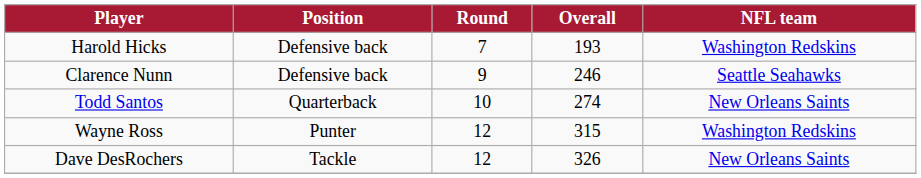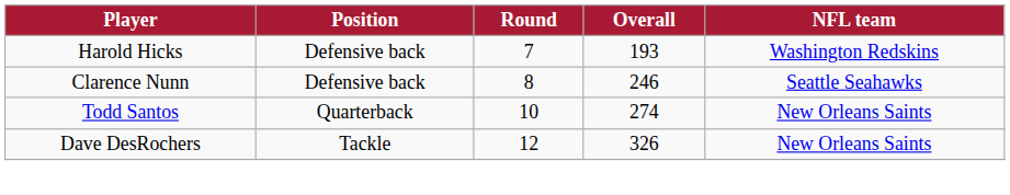 <table class="wikitable" width="65%">
 <tr>
 <th style="background:#A81933;color:#FFFFFF;">Player</th>
 <th style="background:#A81933;color:#FFFFFF;">Position</th>
 <th style="background:#A81933;color:#FFFFFF;">Round</th>
 <th style="background:#A81933;color:#FFFFFF;">Overall</th>
 <th style="background:#A81933;color:#FFFFFF;">NFL team</th>
 </tr>
 <tr align="center" bgcolor="">
 <td>Harold Hicks</td>
 <td>Defensive back</td>
 <td>7</td>
 <td>193</td>
 <td><a href='#'>Washington Redskins</a></td>
 </tr>
 <tr align="center" bgcolor="">
 <td>Clarence Nunn</td>
 <td>Defensive back</td>
-<td>9</td>
+<td>8</td>
 <td>246</td>
 <td><a href='#'>Seattle Seahawks</a></td>
 </tr>
 <tr align="center" bgcolor="">
 <td><a href='#'>Todd Santos</a></td>
 <td>Quarterback</td>
 <td>10</td>
 <td>274</td>
 <td><a href='#'>New Orleans Saints</a></td>
 </tr>
 <tr align="center" bgcolor="">
-<td>Wayne Ross</td>
-<td>Punter</td>
-<td>12</td>
-<td>315</td>
-<td><a href='#'>Washington Redskins</a></td>
-</tr>
-<tr align="center" bgcolor="">
 <td>Dave DesRochers</td>
 <td>Tackle</td>
 <td>12</td>
 <td>326</td>
 <td><a href='#'>New Orleans Saints</a></td>
 </tr>
 <tr align="center" bgcolor="">
 </tr>
 </table>
